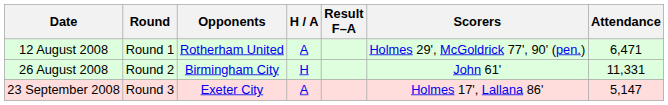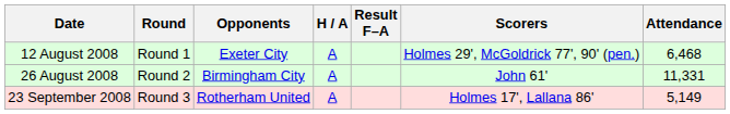 <table class="wikitable" style="text-align:center">
 <tr>
 <th>Date</th>
 <th>Round</th>
 <th>Opponents</th>
 <th>H / A</th>
 <th>Result<br>F–A</th>
 <th>Scorers</th>
 <th>Attendance</th>
 </tr>
 <tr bgcolor="#ddffdd">
 <td>12 August 2008</td>
 <td>Round 1</td>
-<td><a href='#'>Rotherham United</a></td>
+<td><a href='#'>Exeter City</a></td>
 <td><a href='#'>A</a></td>
 <td> </td>
 <td><a href='#'>Holmes</a> 29', <a href='#'>McGoldrick</a> 77', 90' (<a href='#'>pen.</a>)</td>
-<td>6,471</td>
+<td>6,468</td>
 </tr>
 <tr bgcolor="#ddffdd">
 <td>26 August 2008</td>
 <td>Round 2</td>
 <td><a href='#'>Birmingham City</a></td>
-<td><a href='#'>H</a></td>
+<td><a href='#'>A</a></td>
 <td> </td>
 <td><a href='#'>John</a> 61'</td>
 <td>11,331</td>
 </tr>
 <tr bgcolor="#ffdddd">
 <td>23 September 2008</td>
 <td>Round 3</td>
-<td><a href='#'>Exeter City</a></td>
+<td><a href='#'>Rotherham United</a></td>
 <td><a href='#'>A</a></td>
 <td> </td>
 <td><a href='#'>Holmes</a> 17', <a href='#'>Lallana</a> 86'</td>
-<td>5,147</td>
+<td>5,149</td>
 </tr>
 </table>
